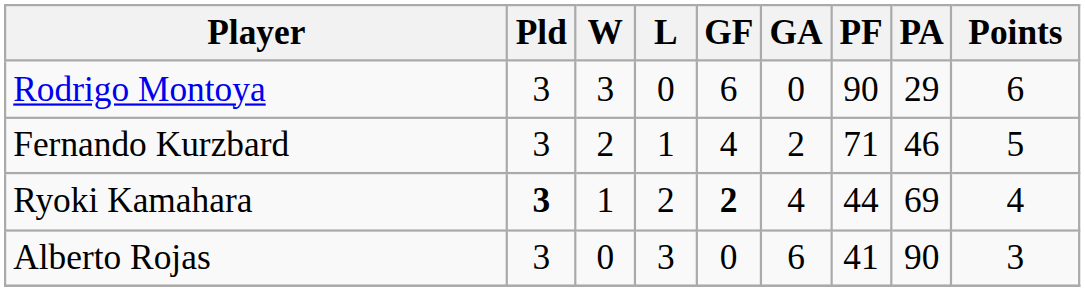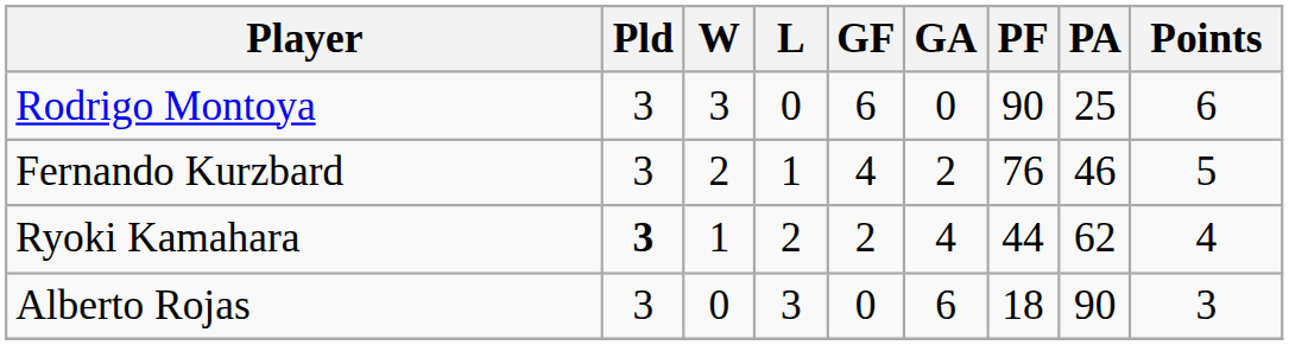 <table class=wikitable style="text-align:center">
 <tr>
 <th width=220>Player</th>
 <th width=20>Pld</th>
 <th width=20>W</th>
 <th width=20>L</th>
 <th width=20>GF</th>
 <th width=20>GA</th>
 <th width=20>PF</th>
 <th width=20>PA</th>
 <th width=50>Points</th>
 </tr>
 <tr>
 <td align=left> <a href='#'>Rodrigo Montoya</a></td>
 <td>3</td>
 <td>3</td>
 <td>0</td>
 <td>6</td>
 <td>0</td>
 <td>90</td>
-<td>29</td>
+<td>25</td>
 <td>6</td>
 </tr>
 <tr>
 <td align=left> Fernando Kurzbard</td>
 <td>3</td>
 <td>2</td>
 <td>1</td>
 <td>4</td>
 <td>2</td>
-<td>71</td>
+<td>76</td>
 <td>46</td>
 <td>5</td>
 </tr>
 <tr>
 <td align=left> Ryoki Kamahara</td>
 <td><strong>3</strong></td>
 <td>1</td>
 <td>2</td>
-<td><strong>2</strong></td>
+<td>2</td>
 <td>4</td>
 <td>44</td>
-<td>69</td>
+<td>62</td>
 <td>4</td>
 </tr>
 <tr>
 <td align=left> Alberto Rojas</td>
 <td>3</td>
 <td>0</td>
 <td>3</td>
 <td>0</td>
 <td>6</td>
-<td>41</td>
+<td>18</td>
 <td>90</td>
 <td>3</td>
 </tr>
 <tr>
 </tr>
 </table>
